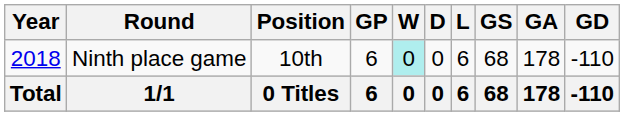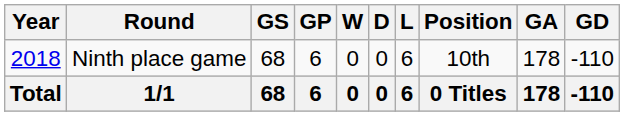 <table class="wikitable" style="text-align: center;">
 <tr>
 <th>Year</th>
 <th>Round</th>
-<th>Position</th>
+<th>GS</th>
 <th>GP</th>
 <th>W</th>
 <th>D</th>
 <th>L</th>
-<th>GS</th>
+<th>Position</th>
 <th>GA</th>
 <th>GD</th>
 </tr>
 <tr>
 <td> <a href='#'>2018</a></td>
 <td>Ninth place game</td>
-<td>10th</td>
+<td>68</td>
 <td>6</td>
-<td style="background: paleturquoise;">0</td>
+<td>0</td>
 <td>0</td>
 <td>6</td>
-<td>68</td>
+<td>10th</td>
 <td>178</td>
 <td>-110</td>
 </tr>
 <tr>
 <th>Total</th>
 <th>1/1</th>
-<th>0 Titles</th>
+<th>68</th>
 <th>6</th>
 <th>0</th>
 <th>0</th>
 <th>6</th>
-<th>68</th>
+<th>0 Titles</th>
 <th>178</th>
 <th>-110</th>
 </tr>
 </table>
